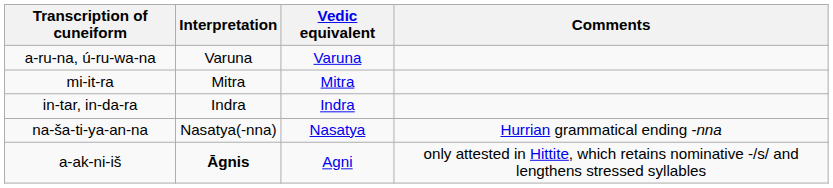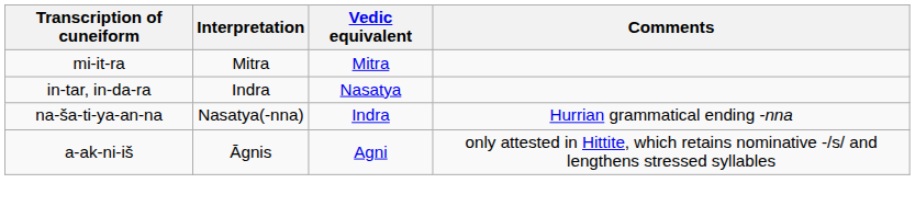 <table class="wikitable" style="text-align:center">
 <tr>
 <th>Transcription of cuneiform</th>
 <th>Interpretation</th>
 <th><a href='#'>Vedic</a> equivalent</th>
 <th>Comments</th>
-</tr>
-<tr>
-<td>a-ru-na, ú-ru-wa-na</td>
-<td>Varuna</td>
-<td><a href='#'>Varuna</a></td>
-<td></td>
 </tr>
 <tr>
 <td>mi-it-ra</td>
 <td>Mitra</td>
 <td><a href='#'>Mitra</a></td>
 <td></td>
 </tr>
 <tr>
 <td>in-tar, in-da-ra</td>
 <td>Indra</td>
-<td><a href='#'>Indra</a></td>
+<td><a href='#'>Nasatya</a></td>
 <td></td>
 </tr>
 <tr>
 <td>na-ša-ti-ya-an-na</td>
 <td>Nasatya(-nna)</td>
-<td><a href='#'>Nasatya</a></td>
+<td><a href='#'>Indra</a></td>
 <td><a href='#'>Hurrian</a> grammatical ending <em>-nna</em></td>
 </tr>
 <tr>
 <td>a-ak-ni-iš</td>
-<td><strong>Āgnis</strong></td>
+<td>Āgnis</td>
 <td><a href='#'>Agni</a></td>
 <td>only attested in <a href='#'>Hittite</a>, which retains nominative -/s/ and lengthens stressed syllables</td>
 </tr>
 </table>
